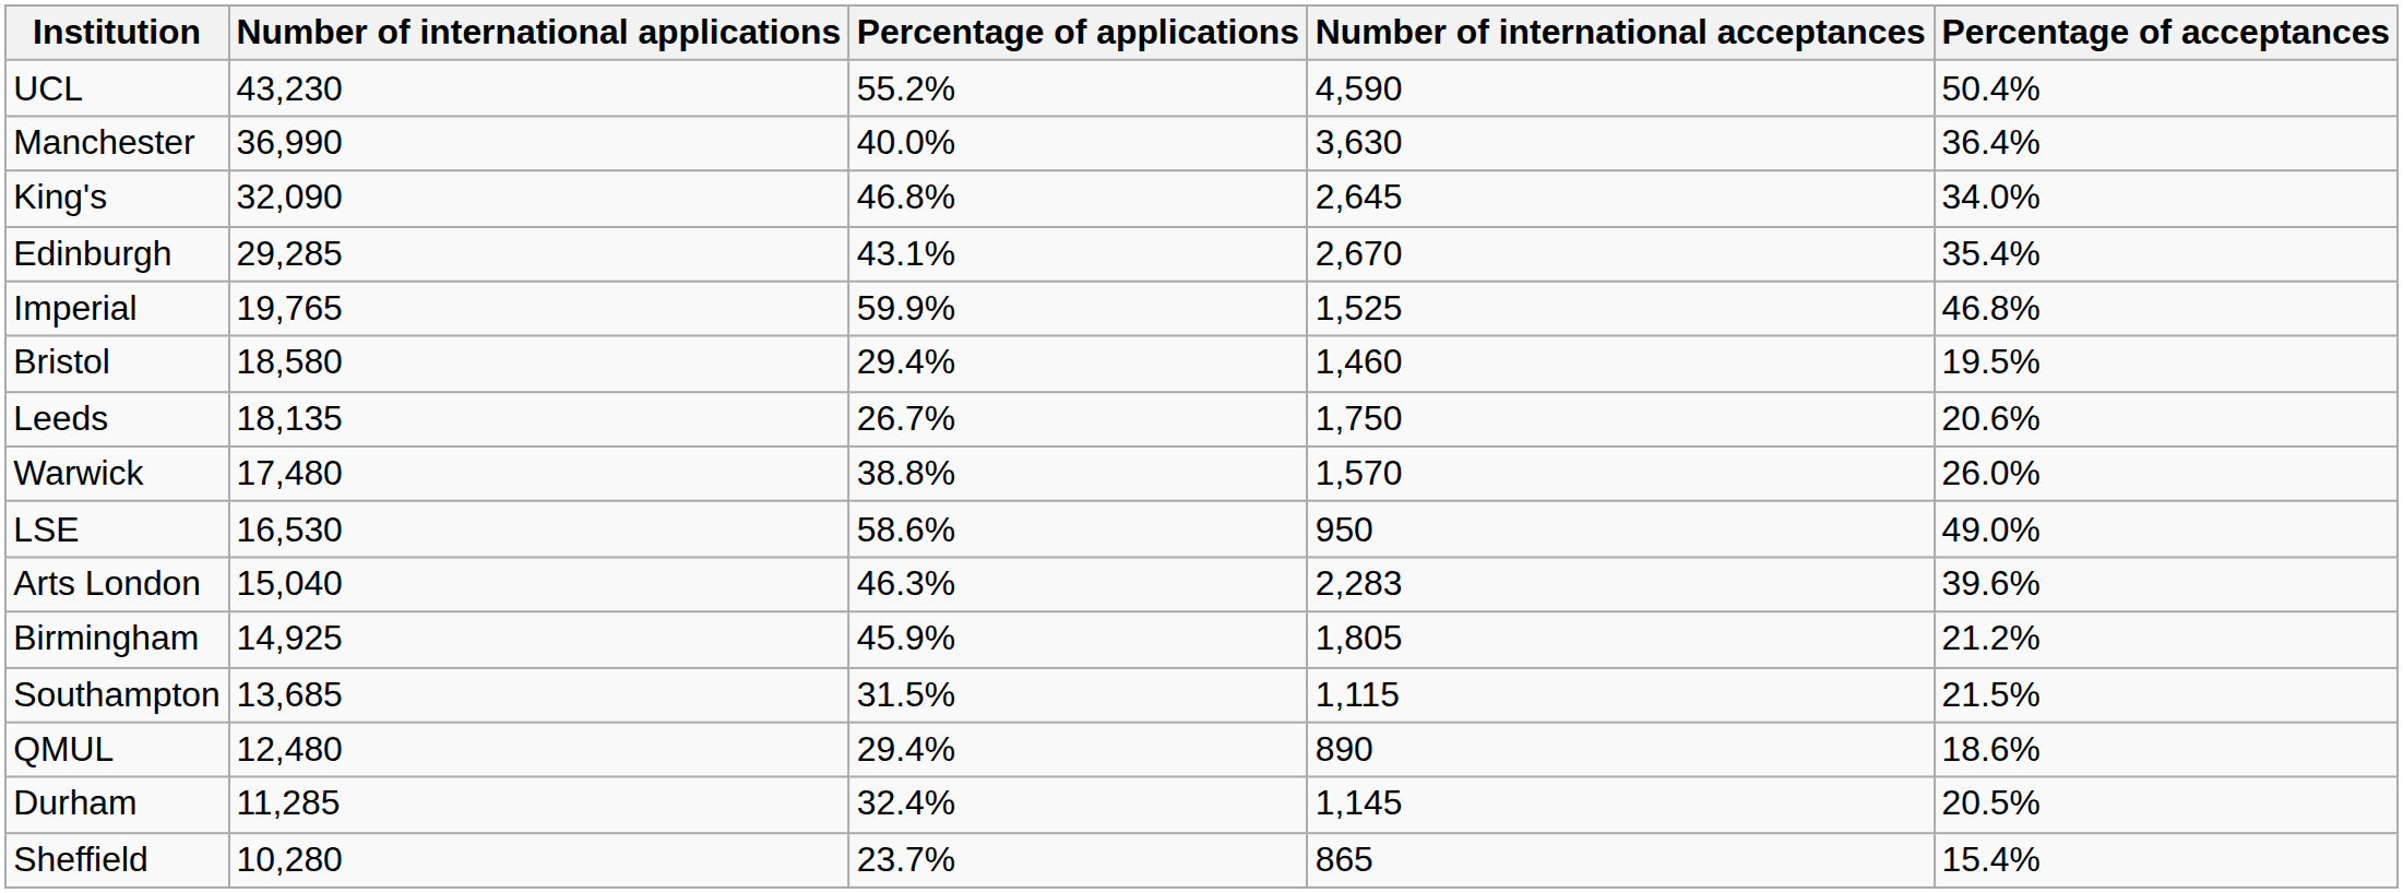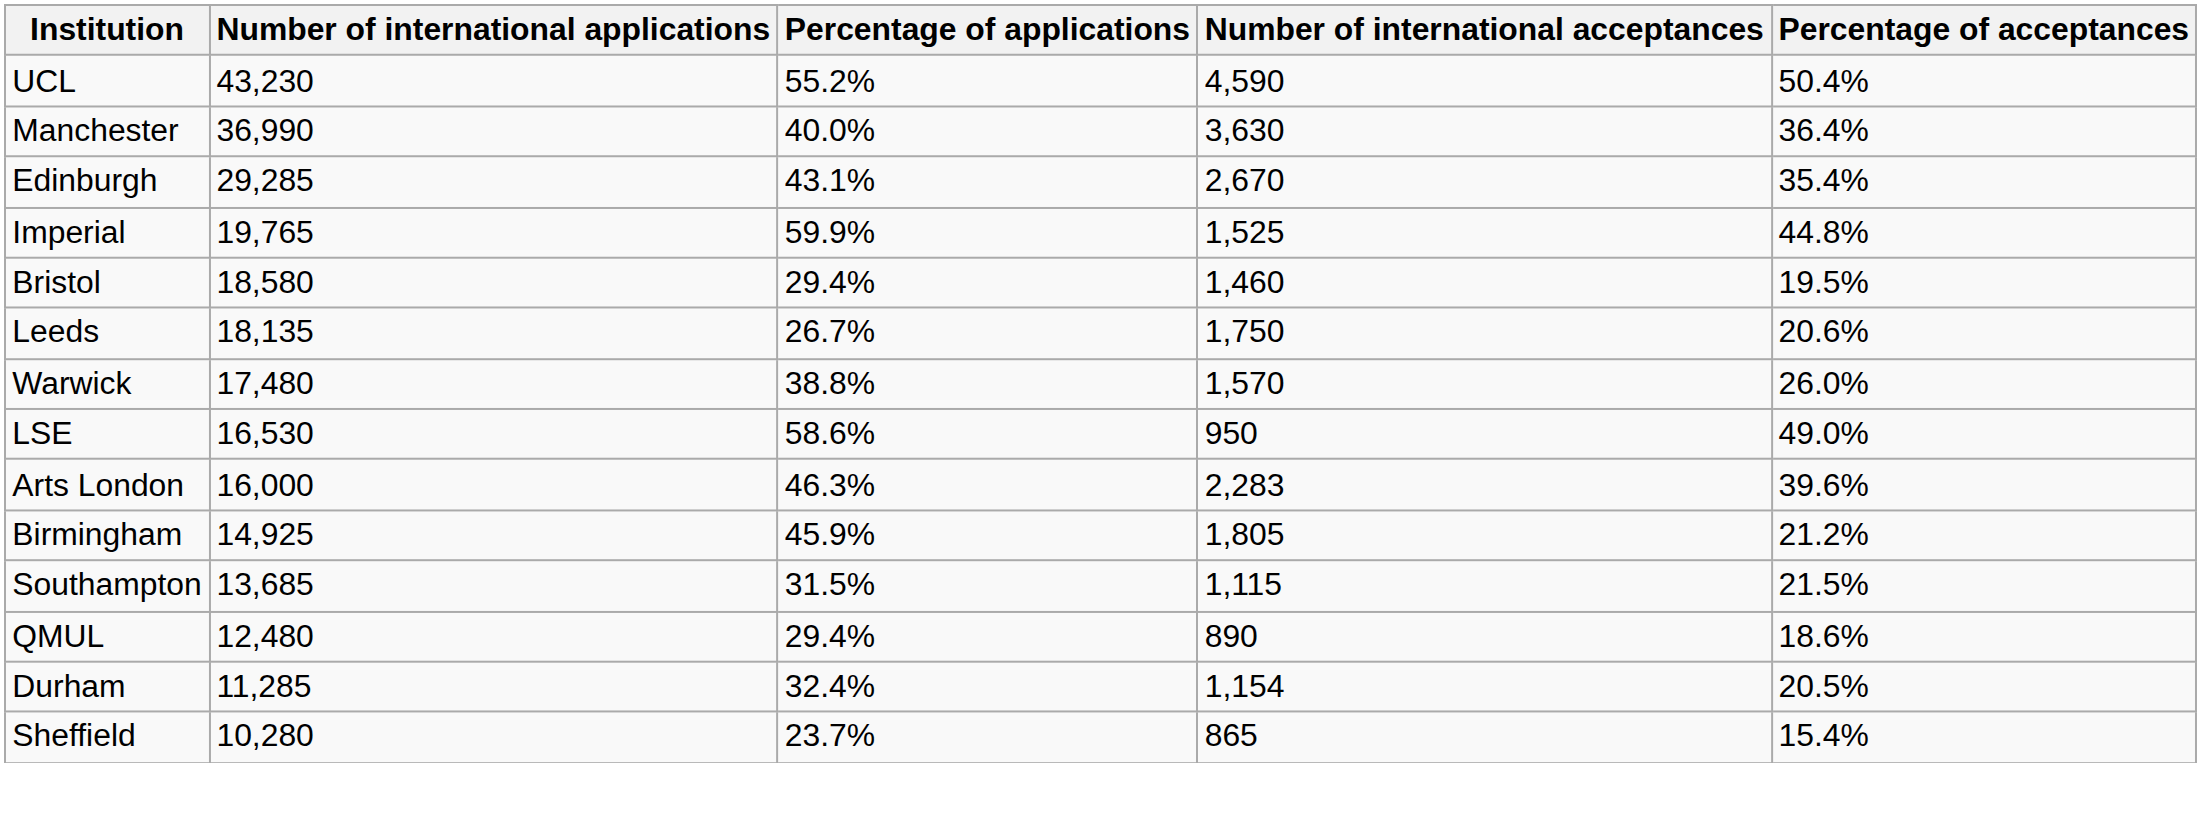 <table class="wikitable sortable">
 <tr>
 <th>Institution</th>
 <th>Number of international applications</th>
 <th>Percentage of applications</th>
 <th>Number of international acceptances</th>
 <th>Percentage of acceptances</th>
 </tr>
 <tr>
 <td>UCL</td>
 <td>43,230</td>
 <td>55.2%</td>
 <td>4,590</td>
 <td>50.4%</td>
 </tr>
 <tr>
 <td>Manchester</td>
 <td>36,990</td>
 <td>40.0%</td>
 <td>3,630</td>
 <td>36.4%</td>
 </tr>
 <tr>
-<td>King's</td>
-<td>32,090</td>
-<td>46.8%</td>
-<td>2,645</td>
-<td>34.0%</td>
-</tr>
-<tr>
 <td>Edinburgh</td>
 <td>29,285</td>
 <td>43.1%</td>
 <td>2,670</td>
 <td>35.4%</td>
 </tr>
 <tr>
 <td>Imperial</td>
 <td>19,765</td>
 <td>59.9%</td>
 <td>1,525</td>
-<td>46.8%</td>
+<td>44.8%</td>
 </tr>
 <tr>
 <td>Bristol</td>
 <td>18,580</td>
 <td>29.4%</td>
 <td>1,460</td>
 <td>19.5%</td>
 </tr>
 <tr>
 <td>Leeds</td>
 <td>18,135</td>
 <td>26.7%</td>
 <td>1,750</td>
 <td>20.6%</td>
 </tr>
 <tr>
 <td>Warwick</td>
 <td>17,480</td>
 <td>38.8%</td>
 <td>1,570</td>
 <td>26.0%</td>
 </tr>
 <tr>
 <td>LSE</td>
 <td>16,530</td>
 <td>58.6%</td>
 <td>950</td>
 <td>49.0%</td>
 </tr>
 <tr>
 <td>Arts London</td>
-<td>15,040</td>
+<td>16,000</td>
 <td>46.3%</td>
 <td>2,283</td>
 <td>39.6%</td>
 </tr>
 <tr>
 <td>Birmingham</td>
 <td>14,925</td>
 <td>45.9%</td>
 <td>1,805</td>
 <td>21.2%</td>
 </tr>
 <tr>
 <td>Southampton</td>
 <td>13,685</td>
 <td>31.5%</td>
 <td>1,115</td>
 <td>21.5%</td>
 </tr>
 <tr>
 <td>QMUL</td>
 <td>12,480</td>
 <td>29.4%</td>
 <td>890</td>
 <td>18.6%</td>
 </tr>
 <tr>
 <td>Durham</td>
 <td>11,285</td>
 <td>32.4%</td>
-<td>1,145</td>
+<td>1,154</td>
 <td>20.5%</td>
 </tr>
 <tr>
 <td>Sheffield</td>
 <td>10,280</td>
 <td>23.7%</td>
 <td>865</td>
 <td>15.4%</td>
 </tr>
 </table>
